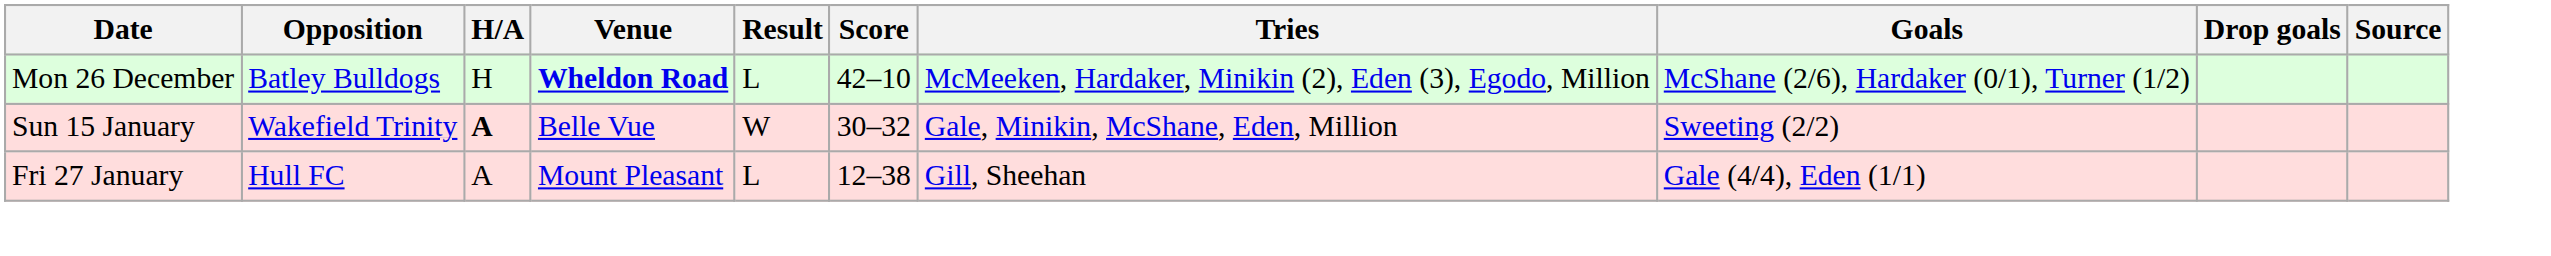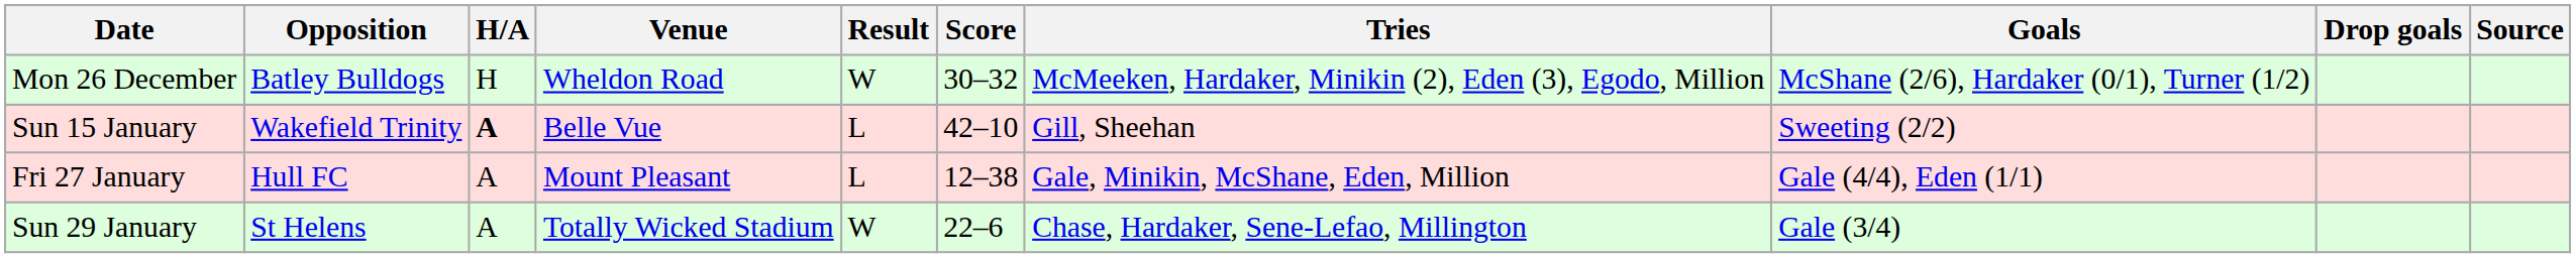 <table class="wikitable" style="font-size:90%;">
 <tr>
 <th>Date</th>
 <th>Opposition</th>
 <th>H/A</th>
 <th>Venue</th>
 <th>Result</th>
 <th>Score</th>
 <th>Tries</th>
 <th>Goals</th>
 <th>Drop goals</th>
 <th>Source</th>
 </tr>
 <tr style="background:#ddffdd;">
 <td>Mon 26 December</td>
 <td> <a href='#'>Batley Bulldogs</a></td>
 <td>H</td>
-<td><strong><a href='#'>Wheldon Road</a></strong></td>
-<td>L</td>
-<td>42–10</td>
+<td><a href='#'>Wheldon Road</a></td>
+<td>W</td>
+<td>30–32</td>
 <td><a href='#'>McMeeken</a>, <a href='#'>Hardaker</a>, <a href='#'>Minikin</a> (2), <a href='#'>Eden</a> (3), <a href='#'>Egodo</a>, Million</td>
 <td><a href='#'>McShane</a> (2/6), <a href='#'>Hardaker</a> (0/1), <a href='#'>Turner</a> (1/2)</td>
 <td></td>
 <td></td>
 </tr>
 <tr style="background:#ffdddd;">
 <td>Sun 15 January</td>
 <td> <a href='#'>Wakefield Trinity</a></td>
 <td><strong>A</strong></td>
 <td><a href='#'>Belle Vue</a></td>
-<td>W</td>
-<td>30–32</td>
-<td><a href='#'>Gale</a>, <a href='#'>Minikin</a>, <a href='#'>McShane</a>, <a href='#'>Eden</a>, Million</td>
+<td>L</td>
+<td>42–10</td>
+<td><a href='#'>Gill</a>, Sheehan</td>
 <td><a href='#'>Sweeting</a> (2/2)</td>
 <td></td>
 <td></td>
 </tr>
 <tr style="background:#ffdddd;">
 <td>Fri 27 January</td>
 <td> <a href='#'>Hull FC</a></td>
 <td>A</td>
 <td><a href='#'>Mount Pleasant</a></td>
 <td>L</td>
 <td>12–38</td>
-<td><a href='#'>Gill</a>, Sheehan</td>
+<td><a href='#'>Gale</a>, <a href='#'>Minikin</a>, <a href='#'>McShane</a>, <a href='#'>Eden</a>, Million</td>
 <td><a href='#'>Gale</a> (4/4), <a href='#'>Eden</a> (1/1)</td>
 <td></td>
 <td></td>
 </tr>
+<tr style="background:#ddffdd;">
+<td>Sun 29 January</td>
+<td> <a href='#'>St Helens</a></td>
+<td>A</td>
+<td><a href='#'>Totally Wicked Stadium</a></td>
+<td>W</td>
+<td>22–6</td>
+<td><a href='#'>Chase</a>, <a href='#'>Hardaker</a>, <a href='#'>Sene-Lefao</a>, <a href='#'>Millington</a></td>
+<td><a href='#'>Gale</a> (3/4)</td>
+<td></td>
+<td></td>
+</tr>
 </table>
